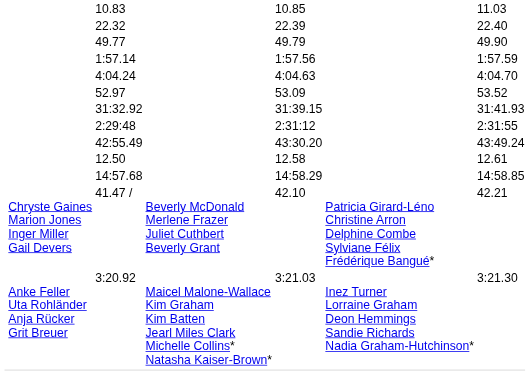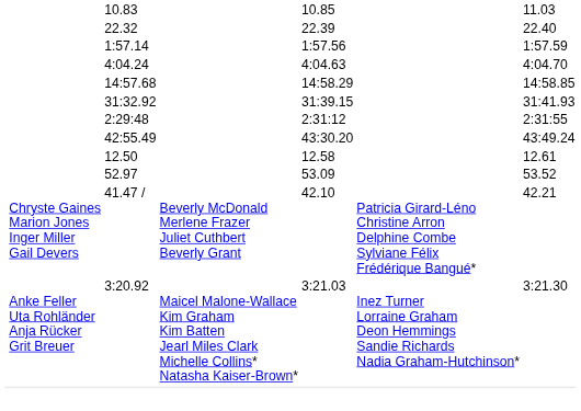 <table>
 <tr>
 <td></td>
 <td></td>
 <td>10.83 </td>
 <td></td>
 <td>10.85</td>
 <td></td>
 <td>11.03 </td>
 </tr>
 <tr>
 <td></td>
 <td></td>
 <td>22.32</td>
 <td></td>
 <td>22.39</td>
 <td></td>
 <td>22.40</td>
 </tr>
 <tr>
 <td></td>
 <td></td>
-<td>49.77</td>
-<td></td>
-<td>49.79 </td>
-<td></td>
-<td>49.90</td>
-</tr>
-<tr>
-<td></td>
-<td></td>
 <td>1:57.14</td>
 <td></td>
 <td>1:57.56</td>
 <td></td>
 <td>1:57.59</td>
 </tr>
 <tr>
 <td></td>
 <td></td>
 <td>4:04.24</td>
 <td></td>
 <td>4:04.63</td>
 <td></td>
 <td>4:04.70</td>
 </tr>
 <tr>
 <td></td>
 <td></td>
-<td>52.97 </td>
+<td>14:57.68</td>
 <td></td>
-<td>53.09</td>
+<td>14:58.29</td>
 <td></td>
-<td>53.52</td>
+<td>14:58.85</td>
 </tr>
 <tr>
 <td></td>
 <td></td>
 <td>31:32.92 </td>
 <td></td>
 <td>31:39.15</td>
 <td></td>
 <td>31:41.93</td>
 </tr>
 <tr>
 <td></td>
 <td></td>
 <td>2:29:48</td>
 <td></td>
 <td>2:31:12</td>
 <td></td>
 <td>2:31:55</td>
 </tr>
 <tr>
 <td></td>
 <td></td>
 <td>42:55.49 </td>
 <td></td>
 <td>43:30.20</td>
 <td></td>
 <td>43:49.24</td>
 </tr>
 <tr>
 <td></td>
 <td></td>
 <td>12.50</td>
 <td></td>
 <td>12.58</td>
 <td></td>
 <td>12.61</td>
 </tr>
 <tr>
 <td></td>
 <td></td>
-<td>14:57.68</td>
+<td>52.97 </td>
 <td></td>
-<td>14:58.29</td>
+<td>53.09</td>
 <td></td>
-<td>14:58.85</td>
+<td>53.52</td>
 </tr>
 <tr valign=top>
 <td></td>
 <td><br><a href='#'>Chryste Gaines</a><br><a href='#'>Marion Jones</a><br><a href='#'>Inger Miller</a><br><a href='#'>Gail Devers</a></td>
 <td>41.47 /</td>
 <td><br><a href='#'>Beverly McDonald</a><br><a href='#'>Merlene Frazer</a><br><a href='#'>Juliet Cuthbert</a><br><a href='#'>Beverly Grant</a></td>
 <td>42.10</td>
 <td><br><a href='#'>Patricia Girard-Léno</a><br><a href='#'>Christine Arron</a><br><a href='#'>Delphine Combe</a><br><a href='#'>Sylviane Félix</a><br><a href='#'>Frédérique Bangué</a>*</td>
 <td>42.21 </td>
 </tr>
 <tr valign=top>
 <td></td>
 <td><br><a href='#'>Anke Feller</a><br><a href='#'>Uta Rohländer</a><br><a href='#'>Anja Rücker</a><br><a href='#'>Grit Breuer</a></td>
 <td>3:20.92 </td>
 <td><br><a href='#'>Maicel Malone-Wallace</a><br><a href='#'>Kim Graham</a><br><a href='#'>Kim Batten</a><br><a href='#'>Jearl Miles Clark</a><br><a href='#'>Michelle Collins</a>*<br><a href='#'>Natasha Kaiser-Brown</a>*</td>
 <td>3:21.03</td>
 <td><br><a href='#'>Inez Turner</a><br><a href='#'>Lorraine Graham</a><br><a href='#'>Deon Hemmings</a><br><a href='#'>Sandie Richards</a><br><a href='#'>Nadia Graham-Hutchinson</a>*</td>
 <td>3:21.30 </td>
 </tr>
 <tr bgcolor= e8e8e8>
 <td colspan=7></td>
 </tr>
 </table>
